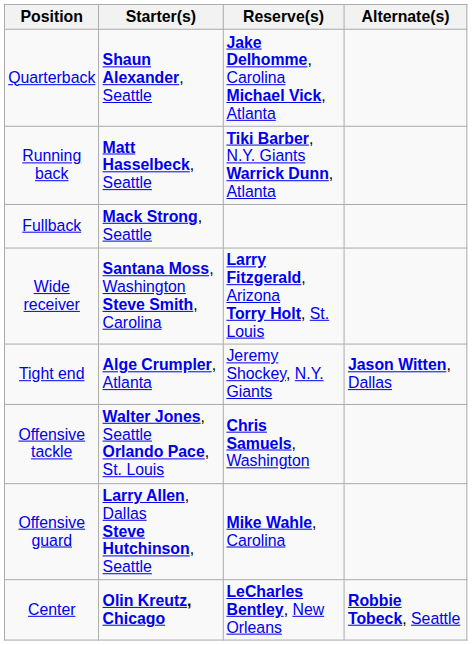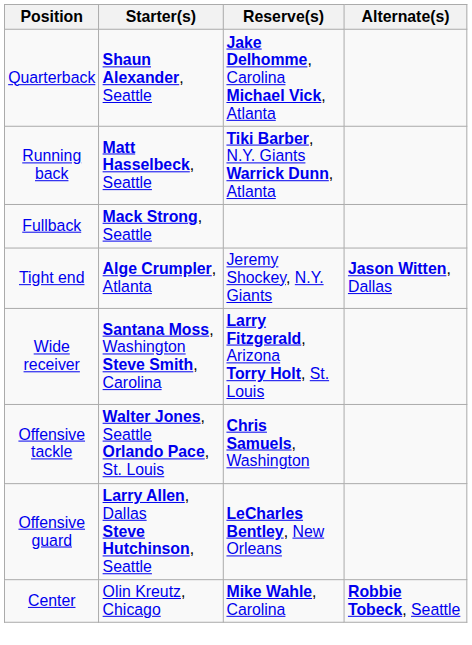 <table class="wikitable" style="width:75%;">
 <tr>
 <th style="width:10%;">Position</th>
 <th style="width:30%;">Starter(s)</th>
 <th style="width:30%;">Reserve(s)</th>
 <th style="width:30%;">Alternate(s)</th>
 </tr>
 <tr>
 <td align=center><a href='#'>Quarterback</a></td>
 <td> <strong><a href='#'>Shaun Alexander</a></strong>, <a href='#'>Seattle</a></td>
 <td> <strong><a href='#'>Jake Delhomme</a></strong>, <a href='#'>Carolina</a><br> <strong><a href='#'>Michael Vick</a></strong>, <a href='#'>Atlanta</a></td>
 <td></td>
 </tr>
 <tr>
 <td align=center><a href='#'>Running back</a></td>
 <td> <strong><a href='#'>Matt Hasselbeck</a></strong>, <a href='#'>Seattle</a></td>
 <td> <strong><a href='#'>Tiki Barber</a></strong>, <a href='#'>N.Y. Giants</a><br> <strong><a href='#'>Warrick Dunn</a></strong>, <a href='#'>Atlanta</a></td>
 <td></td>
 </tr>
 <tr>
 <td align=center><a href='#'>Fullback</a></td>
 <td> <strong><a href='#'>Mack Strong</a></strong>, <a href='#'>Seattle</a></td>
 <td></td>
 <td></td>
 </tr>
 <tr>
+<td align=center><a href='#'>Tight end</a></td>
+<td> <strong><a href='#'>Alge Crumpler</a></strong>, <a href='#'>Atlanta</a></td>
+<td> <a href='#'>Jeremy Shockey</a>, <a href='#'>N.Y. Giants</a></td>
+<td> <strong><a href='#'>Jason Witten</a></strong>, <a href='#'>Dallas</a></td>
+</tr>
+<tr>
 <td align=center><a href='#'>Wide receiver</a></td>
 <td> <strong><a href='#'>Santana Moss</a></strong>, <a href='#'>Washington</a><br> <strong><a href='#'>Steve Smith</a></strong>, <a href='#'>Carolina</a></td>
 <td> <strong><a href='#'>Larry Fitzgerald</a></strong>, <a href='#'>Arizona</a><br> <strong><a href='#'>Torry Holt</a></strong>, <a href='#'>St. Louis</a></td>
 <td></td>
-</tr>
-<tr>
-<td align=center><a href='#'>Tight end</a></td>
-<td> <strong><a href='#'>Alge Crumpler</a></strong>, <a href='#'>Atlanta</a></td>
-<td> <a href='#'>Jeremy Shockey</a>, <a href='#'>N.Y. Giants</a></td>
-<td> <strong><a href='#'>Jason Witten</a></strong>, <a href='#'>Dallas</a></td>
 </tr>
 <tr>
 <td align=center><a href='#'>Offensive tackle</a></td>
 <td> <strong><a href='#'>Walter Jones</a></strong>, <a href='#'>Seattle</a><br> <strong><a href='#'>Orlando Pace</a></strong>, <a href='#'>St. Louis</a></td>
 <td> <strong><a href='#'>Chris Samuels</a></strong>, <a href='#'>Washington</a></td>
 <td></td>
 </tr>
 <tr>
 <td align=center><a href='#'>Offensive guard</a></td>
 <td> <strong><a href='#'>Larry Allen</a></strong>, <a href='#'>Dallas</a><br> <strong><a href='#'>Steve Hutchinson</a></strong>, <a href='#'>Seattle</a></td>
-<td> <strong><a href='#'>Mike Wahle</a></strong>, <a href='#'>Carolina</a></td>
+<td> <strong><a href='#'>LeCharles Bentley</a></strong>, <a href='#'>New Orleans</a></td>
 <td></td>
 </tr>
 <tr>
 <td align=center><a href='#'>Center</a></td>
-<td><strong> <a href='#'>Olin Kreutz</a>, <a href='#'>Chicago</a></strong></td>
-<td> <strong><a href='#'>LeCharles Bentley</a></strong>, <a href='#'>New Orleans</a></td>
+<td> <a href='#'>Olin Kreutz</a>, <a href='#'>Chicago</a></td>
+<td> <strong><a href='#'>Mike Wahle</a></strong>, <a href='#'>Carolina</a></td>
 <td> <strong><a href='#'>Robbie Tobeck</a></strong>, <a href='#'>Seattle</a></td>
 </tr>
 </table>
